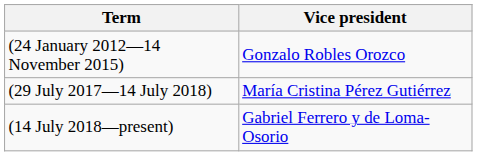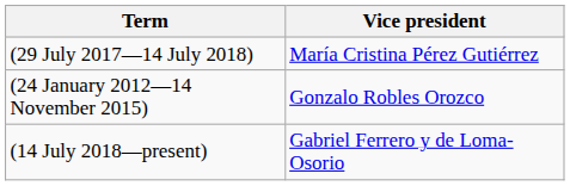 <table class="wikitable" width=50%>
 <tr>
 <th width="25%">Term</th>
 <th width="25%">Vice president</th>
 </tr>
 <tr>
+<td>(29 July 2017—14 July 2018)</td>
+<td><a href='#'>María Cristina Pérez Gutiérrez</a></td>
+</tr>
+<tr>
 <td>(24 January 2012—14 November 2015)</td>
 <td><a href='#'>Gonzalo Robles Orozco</a></td>
-</tr>
-<tr>
-<td>(29 July 2017—14 July 2018)</td>
-<td><a href='#'>María Cristina Pérez Gutiérrez</a></td>
 </tr>
 <tr>
 <td>(14 July 2018—present)</td>
 <td><a href='#'>Gabriel Ferrero y de Loma-Osorio</a></td>
 </tr>
 </table>
